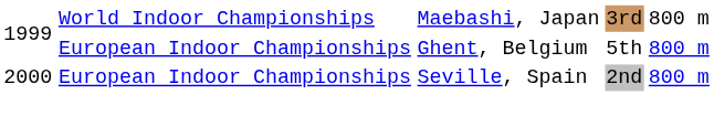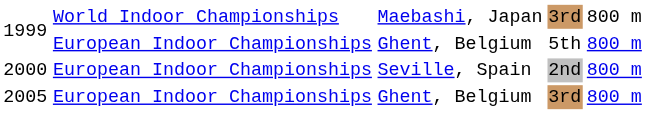 <table>
 <tr>
 <td rowspan=2>1999</td>
 <td><a href='#'>World Indoor Championships</a></td>
 <td><a href='#'>Maebashi</a>, Japan</td>
 <td bgcolor="cc9966">3rd</td>
 <td>800 m</td>
 </tr>
 <tr>
 <td><a href='#'>European Indoor Championships</a></td>
 <td><a href='#'>Ghent</a>, Belgium</td>
 <td>5th</td>
 <td><a href='#'>800 m</a></td>
 </tr>
 <tr>
 <td>2000</td>
 <td><a href='#'>European Indoor Championships</a></td>
 <td><a href='#'>Seville</a>, Spain</td>
 <td bgcolor="silver">2nd</td>
 <td><a href='#'>800 m</a></td>
 </tr>
+<tr>
+<td>2005</td>
+<td><a href='#'>European Indoor Championships</a></td>
+<td><a href='#'>Ghent</a>, Belgium</td>
+<td bgcolor="cc9966">3rd</td>
+<td><a href='#'>800 m</a></td>
+</tr>
 </table>
